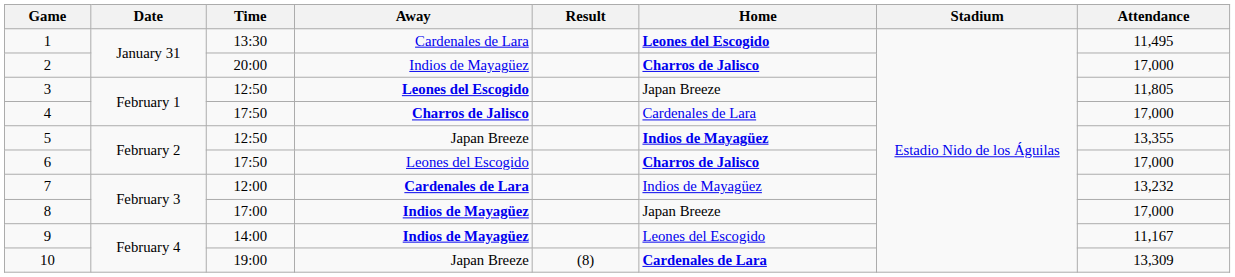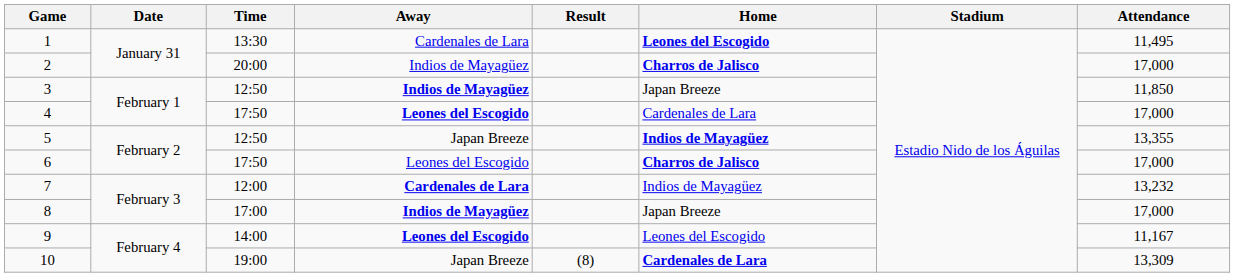 <table class="wikitable" style="font-size:95%; text-align: center; width: 100%;">
 <tr>
 <th width="30">Game</th>
 <th width="50">Date</th>
 <th width="40">Time</th>
 <th width="120">Away</th>
 <th width="50">Result</th>
 <th width="120">Home</th>
 <th width="100">Stadium</th>
 <th width="50">Attendance</th>
 </tr>
 <tr align=center>
 <td>1</td>
 <td rowspan="2">January 31</td>
 <td>13:30</td>
 <td align=right><a href='#'>Cardenales de Lara</a> </td>
 <td></td>
 <td align=left> <strong><a href='#'>Leones del Escogido</a></strong></td>
 <td rowspan="10"><a href='#'>Estadio Nido de los Águilas</a></td>
 <td>11,495</td>
 </tr>
 <tr align=center>
 <td>2</td>
 <td>20:00</td>
 <td align=right><a href='#'>Indios de Mayagüez</a> </td>
 <td></td>
 <td align=left> <strong><a href='#'>Charros de Jalisco</a></strong></td>
 <td>17,000</td>
 </tr>
 <tr align=center>
 <td>3</td>
 <td rowspan="2">February 1</td>
 <td>12:50</td>
-<td align=right><strong><a href='#'>Leones del Escogido</a></strong> </td>
+<td align=right><strong><a href='#'>Indios de Mayagüez</a></strong> </td>
 <td></td>
 <td align=left> Japan Breeze</td>
-<td>11,805</td>
+<td>11,850</td>
 </tr>
 <tr align=center>
 <td>4</td>
 <td>17:50</td>
-<td align=right><strong><a href='#'>Charros de Jalisco</a></strong> </td>
+<td align=right><strong><a href='#'>Leones del Escogido</a></strong> </td>
 <td></td>
 <td align=left> <a href='#'>Cardenales de Lara</a></td>
 <td>17,000</td>
 </tr>
 <tr align=center>
 <td>5</td>
 <td rowspan="2">February 2</td>
 <td>12:50</td>
 <td align=right>Japan Breeze </td>
 <td></td>
 <td align=left> <strong><a href='#'>Indios de Mayagüez</a></strong></td>
 <td>13,355</td>
 </tr>
 <tr align=center>
 <td>6</td>
 <td>17:50</td>
 <td align=right><a href='#'>Leones del Escogido</a> </td>
 <td></td>
 <td align=left> <strong><a href='#'>Charros de Jalisco</a></strong></td>
 <td>17,000</td>
 </tr>
 <tr align=center>
 <td>7</td>
 <td rowspan="2">February 3</td>
 <td>12:00</td>
 <td align=right><strong><a href='#'>Cardenales de Lara</a></strong> </td>
 <td></td>
 <td align=left> <a href='#'>Indios de Mayagüez</a></td>
 <td>13,232</td>
 </tr>
 <tr align=center>
 <td>8</td>
 <td>17:00</td>
 <td align=right><strong><a href='#'>Indios de Mayagüez</a></strong> </td>
 <td></td>
 <td align=left> Japan Breeze</td>
 <td>17,000</td>
 </tr>
 <tr align=center>
 <td>9</td>
 <td rowspan="2">February 4</td>
 <td>14:00</td>
-<td align=right><strong><a href='#'>Indios de Mayagüez</a></strong> </td>
+<td align=right><strong><a href='#'>Leones del Escogido</a></strong> </td>
 <td></td>
 <td align=left> <a href='#'>Leones del Escogido</a></td>
 <td>11,167</td>
 </tr>
 <tr align=center>
 <td>10</td>
 <td>19:00</td>
 <td align=right>Japan Breeze </td>
 <td> (8)</td>
 <td align=left> <strong><a href='#'>Cardenales de Lara</a></strong></td>
 <td>13,309</td>
 </tr>
 </table>
